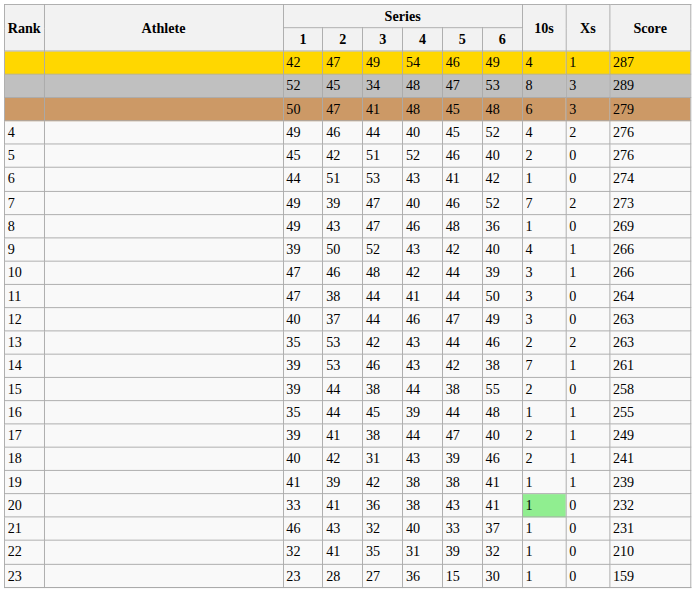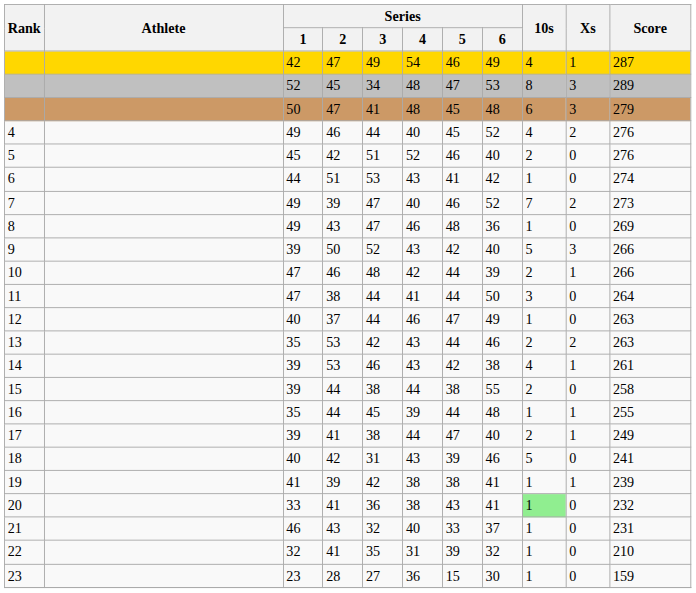 <table class="wikitable" style="font-size:95%" style="width:35em;" style="text-align:center">
 <tr>
 <th rowspan=2>Rank</th>
 <th rowspan=2 width=250>Athlete</th>
 <th colspan=6 width=250>Series</th>
 <th rowspan=2 width=40>10s</th>
 <th rowspan=2 width=40>Xs</th>
 <th rowspan=2 width=80>Score</th>
 </tr>
 <tr>
 <th>1</th>
 <th>2</th>
 <th>3</th>
 <th>4</th>
 <th>5</th>
 <th>6</th>
 </tr>
 <tr bgcolor=gold>
 <td></td>
 <td align=left></td>
 <td>42</td>
 <td>47</td>
 <td>49</td>
 <td>54</td>
 <td>46</td>
 <td>49</td>
 <td>4</td>
 <td>1</td>
 <td>287</td>
 </tr>
 <tr bgcolor=silver>
 <td></td>
 <td align=left></td>
 <td>52</td>
 <td>45</td>
 <td>34</td>
 <td>48</td>
 <td>47</td>
 <td>53</td>
 <td>8</td>
 <td>3</td>
 <td>289</td>
 </tr>
 <tr bgcolor=cc9966>
 <td></td>
 <td align=left></td>
 <td>50</td>
 <td>47</td>
 <td>41</td>
 <td>48</td>
 <td>45</td>
 <td>48</td>
 <td>6</td>
 <td>3</td>
 <td>279</td>
 </tr>
 <tr>
 <td>4</td>
 <td align=left></td>
 <td>49</td>
 <td>46</td>
 <td>44</td>
 <td>40</td>
 <td>45</td>
 <td>52</td>
 <td>4</td>
 <td>2</td>
 <td>276</td>
 </tr>
 <tr>
 <td>5</td>
 <td align=left></td>
 <td>45</td>
 <td>42</td>
 <td>51</td>
 <td>52</td>
 <td>46</td>
 <td>40</td>
 <td>2</td>
 <td>0</td>
 <td>276</td>
 </tr>
 <tr>
 <td>6</td>
 <td align=left></td>
 <td>44</td>
 <td>51</td>
 <td>53</td>
 <td>43</td>
 <td>41</td>
 <td>42</td>
 <td>1</td>
 <td>0</td>
 <td>274</td>
 </tr>
 <tr>
 <td>7</td>
 <td align=left></td>
 <td>49</td>
 <td>39</td>
 <td>47</td>
 <td>40</td>
 <td>46</td>
 <td>52</td>
 <td>7</td>
 <td>2</td>
 <td>273</td>
 </tr>
 <tr>
 <td>8</td>
 <td align=left></td>
 <td>49</td>
 <td>43</td>
 <td>47</td>
 <td>46</td>
 <td>48</td>
 <td>36</td>
 <td>1</td>
 <td>0</td>
 <td>269</td>
 </tr>
 <tr>
 <td>9</td>
 <td align=left></td>
 <td>39</td>
 <td>50</td>
 <td>52</td>
 <td>43</td>
 <td>42</td>
 <td>40</td>
-<td>4</td>
-<td>1</td>
+<td>5</td>
+<td>3</td>
 <td>266</td>
 </tr>
 <tr>
 <td>10</td>
 <td align=left></td>
 <td>47</td>
 <td>46</td>
 <td>48</td>
 <td>42</td>
 <td>44</td>
 <td>39</td>
-<td>3</td>
+<td>2</td>
 <td>1</td>
 <td>266</td>
 </tr>
 <tr>
 <td>11</td>
 <td align=left></td>
 <td>47</td>
 <td>38</td>
 <td>44</td>
 <td>41</td>
 <td>44</td>
 <td>50</td>
 <td>3</td>
 <td>0</td>
 <td>264</td>
 </tr>
 <tr>
 <td>12</td>
 <td align=left></td>
 <td>40</td>
 <td>37</td>
 <td>44</td>
 <td>46</td>
 <td>47</td>
 <td>49</td>
-<td>3</td>
+<td>1</td>
 <td>0</td>
 <td>263</td>
 </tr>
 <tr>
 <td>13</td>
 <td align=left></td>
 <td>35</td>
 <td>53</td>
 <td>42</td>
 <td>43</td>
 <td>44</td>
 <td>46</td>
 <td>2</td>
 <td>2</td>
 <td>263</td>
 </tr>
 <tr>
 <td>14</td>
 <td align=left></td>
 <td>39</td>
 <td>53</td>
 <td>46</td>
 <td>43</td>
 <td>42</td>
 <td>38</td>
-<td>7</td>
+<td>4</td>
 <td>1</td>
 <td>261</td>
 </tr>
 <tr>
 <td>15</td>
 <td align=left></td>
 <td>39</td>
 <td>44</td>
 <td>38</td>
 <td>44</td>
 <td>38</td>
 <td>55</td>
 <td>2</td>
 <td>0</td>
 <td>258</td>
 </tr>
 <tr>
 <td>16</td>
 <td align=left></td>
 <td>35</td>
 <td>44</td>
 <td>45</td>
 <td>39</td>
 <td>44</td>
 <td>48</td>
 <td>1</td>
 <td>1</td>
 <td>255</td>
 </tr>
 <tr>
 <td>17</td>
 <td align=left></td>
 <td>39</td>
 <td>41</td>
 <td>38</td>
 <td>44</td>
 <td>47</td>
 <td>40</td>
 <td>2</td>
 <td>1</td>
 <td>249</td>
 </tr>
 <tr>
 <td>18</td>
 <td align=left></td>
 <td>40</td>
 <td>42</td>
 <td>31</td>
 <td>43</td>
 <td>39</td>
 <td>46</td>
-<td>2</td>
-<td>1</td>
+<td>5</td>
+<td>0</td>
 <td>241</td>
 </tr>
 <tr>
 <td>19</td>
 <td align=left></td>
 <td>41</td>
 <td>39</td>
 <td>42</td>
 <td>38</td>
 <td>38</td>
 <td>41</td>
 <td>1</td>
 <td>1</td>
 <td>239</td>
 </tr>
 <tr>
 <td>20</td>
 <td align=left></td>
 <td>33</td>
 <td>41</td>
 <td>36</td>
 <td>38</td>
 <td>43</td>
 <td>41</td>
 <td style="background: lightgreen;">1</td>
 <td>0</td>
 <td>232</td>
 </tr>
 <tr>
 <td>21</td>
 <td align=left></td>
 <td>46</td>
 <td>43</td>
 <td>32</td>
 <td>40</td>
 <td>33</td>
 <td>37</td>
 <td>1</td>
 <td>0</td>
 <td>231</td>
 </tr>
 <tr>
 <td>22</td>
 <td align=left></td>
 <td>32</td>
 <td>41</td>
 <td>35</td>
 <td>31</td>
 <td>39</td>
 <td>32</td>
 <td>1</td>
 <td>0</td>
 <td>210</td>
 </tr>
 <tr>
 <td>23</td>
 <td align=left></td>
 <td>23</td>
 <td>28</td>
 <td>27</td>
 <td>36</td>
 <td>15</td>
 <td>30</td>
 <td>1</td>
 <td>0</td>
 <td>159</td>
 </tr>
 <tr>
 </tr>
 </table>
